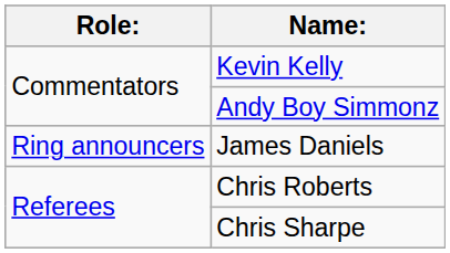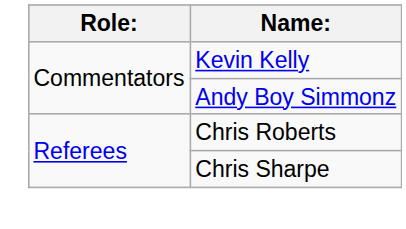 <table class=wikitable style="font-size:90%; margin: 0.5em 0 0.5em 1em; float: right; clear: right;">
 <tr>
 <th>Role:</th>
 <th>Name:</th>
 </tr>
 <tr>
 <td rowspan=2>Commentators</td>
 <td><a href='#'>Kevin Kelly</a></td>
 </tr>
 <tr>
 <td><a href='#'>Andy Boy Simmonz</a></td>
 </tr>
 <tr>
-<td rowspan=1><a href='#'>Ring announcers</a></td>
-<td>James Daniels</td>
-</tr>
-<tr>
 <td rowspan=4><a href='#'>Referees</a></td>
 <td>Chris Roberts</td>
 </tr>
 <tr>
 <td>Chris Sharpe</td>
 </tr>
 </table>
